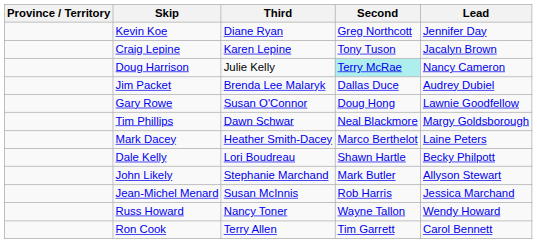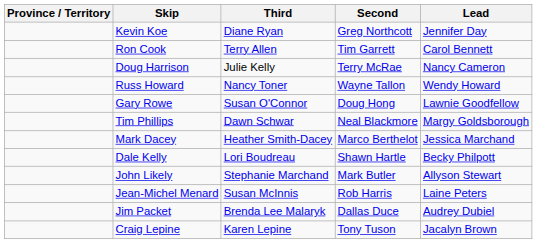 <table class="wikitable">
 <tr>
 <th>Province / Territory</th>
 <th>Skip</th>
 <th>Third</th>
 <th>Second</th>
 <th>Lead</th>
 </tr>
 <tr>
 <td></td>
 <td><a href='#'>Kevin Koe</a></td>
 <td><a href='#'>Diane Ryan</a></td>
 <td><a href='#'>Greg Northcott</a></td>
 <td><a href='#'>Jennifer Day</a></td>
 </tr>
 <tr>
 <td></td>
-<td><a href='#'>Craig Lepine</a></td>
-<td><a href='#'>Karen Lepine</a></td>
-<td><a href='#'>Tony Tuson</a></td>
-<td><a href='#'>Jacalyn Brown</a></td>
+<td><a href='#'>Ron Cook</a></td>
+<td><a href='#'>Terry Allen</a></td>
+<td><a href='#'>Tim Garrett</a></td>
+<td><a href='#'>Carol Bennett</a></td>
 </tr>
 <tr>
 <td></td>
 <td><a href='#'>Doug Harrison</a></td>
 <td>Julie Kelly</td>
-<td style="background: paleturquoise;"><a href='#'>Terry McRae</a></td>
+<td><a href='#'>Terry McRae</a></td>
 <td><a href='#'>Nancy Cameron</a></td>
 </tr>
 <tr>
 <td></td>
-<td><a href='#'>Jim Packet</a></td>
-<td><a href='#'>Brenda Lee Malaryk</a></td>
-<td><a href='#'>Dallas Duce</a></td>
-<td><a href='#'>Audrey Dubiel</a></td>
+<td><a href='#'>Russ Howard</a></td>
+<td><a href='#'>Nancy Toner</a></td>
+<td><a href='#'>Wayne Tallon</a></td>
+<td><a href='#'>Wendy Howard</a></td>
 </tr>
 <tr>
 <td></td>
 <td><a href='#'>Gary Rowe</a></td>
 <td><a href='#'>Susan O'Connor</a></td>
 <td><a href='#'>Doug Hong</a></td>
 <td><a href='#'>Lawnie Goodfellow</a></td>
 </tr>
 <tr>
 <td></td>
 <td><a href='#'>Tim Phillips</a></td>
 <td><a href='#'>Dawn Schwar</a></td>
 <td><a href='#'>Neal Blackmore</a></td>
 <td><a href='#'>Margy Goldsborough</a></td>
 </tr>
 <tr>
 <td></td>
 <td><a href='#'>Mark Dacey</a></td>
 <td><a href='#'>Heather Smith-Dacey</a></td>
 <td><a href='#'>Marco Berthelot</a></td>
-<td><a href='#'>Laine Peters</a></td>
+<td><a href='#'>Jessica Marchand</a></td>
 </tr>
 <tr>
 <td></td>
 <td><a href='#'>Dale Kelly</a></td>
 <td><a href='#'>Lori Boudreau</a></td>
 <td><a href='#'>Shawn Hartle</a></td>
 <td><a href='#'>Becky Philpott</a></td>
 </tr>
 <tr>
 <td></td>
 <td><a href='#'>John Likely</a></td>
 <td><a href='#'>Stephanie Marchand</a></td>
 <td><a href='#'>Mark Butler</a></td>
 <td><a href='#'>Allyson Stewart</a></td>
 </tr>
 <tr>
 <td></td>
 <td><a href='#'>Jean-Michel Menard</a></td>
 <td><a href='#'>Susan McInnis</a></td>
 <td><a href='#'>Rob Harris</a></td>
-<td><a href='#'>Jessica Marchand</a></td>
+<td><a href='#'>Laine Peters</a></td>
 </tr>
 <tr>
 <td></td>
-<td><a href='#'>Russ Howard</a></td>
-<td><a href='#'>Nancy Toner</a></td>
-<td><a href='#'>Wayne Tallon</a></td>
-<td><a href='#'>Wendy Howard</a></td>
+<td><a href='#'>Jim Packet</a></td>
+<td><a href='#'>Brenda Lee Malaryk</a></td>
+<td><a href='#'>Dallas Duce</a></td>
+<td><a href='#'>Audrey Dubiel</a></td>
 </tr>
 <tr>
 <td></td>
-<td><a href='#'>Ron Cook</a></td>
-<td><a href='#'>Terry Allen</a></td>
-<td><a href='#'>Tim Garrett</a></td>
-<td><a href='#'>Carol Bennett</a></td>
+<td><a href='#'>Craig Lepine</a></td>
+<td><a href='#'>Karen Lepine</a></td>
+<td><a href='#'>Tony Tuson</a></td>
+<td><a href='#'>Jacalyn Brown</a></td>
 </tr>
 </table>
